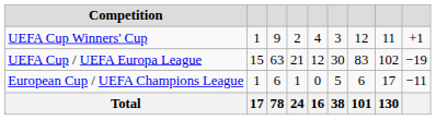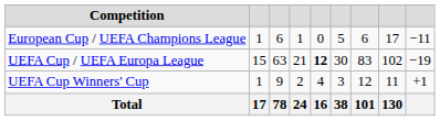 <table class="wikitable" style="text-align:center">
 <tr>
 <th style="background:#DCDCDC">Competition</th>
 <th style="background:#DCDCDC"></th>
 <th style="background:#DCDCDC"></th>
 <th style="background:#DCDCDC"></th>
 <th style="background:#DCDCDC"></th>
 <th style="background:#DCDCDC"></th>
 <th style="background:#DCDCDC"></th>
 <th style="background:#DCDCDC"></th>
 <th style="background:#DCDCDC"></th>
 </tr>
 <tr>
+<td align=left><a href='#'>European Cup</a> / <a href='#'>UEFA Champions League</a></td>
+<td>1</td>
+<td>6</td>
+<td>1</td>
+<td>0</td>
+<td>5</td>
+<td>6</td>
+<td>17</td>
+<td>−11</td>
+</tr>
+<tr>
+<td align=left><a href='#'>UEFA Cup</a> / <a href='#'>UEFA Europa League</a></td>
+<td>15</td>
+<td>63</td>
+<td>21</td>
+<td><strong>12</strong></td>
+<td>30</td>
+<td>83</td>
+<td>102</td>
+<td>−19</td>
+</tr>
+<tr>
 <td align=left><a href='#'>UEFA Cup Winners' Cup</a></td>
 <td>1</td>
 <td>9</td>
 <td>2</td>
 <td>4</td>
 <td>3</td>
 <td>12</td>
 <td>11</td>
 <td>+1</td>
-</tr>
-<tr>
-<td align=left><a href='#'>UEFA Cup</a> / <a href='#'>UEFA Europa League</a></td>
-<td>15</td>
-<td>63</td>
-<td>21</td>
-<td>12</td>
-<td>30</td>
-<td>83</td>
-<td>102</td>
-<td>−19</td>
-</tr>
-<tr>
-<td align=left><a href='#'>European Cup</a> / <a href='#'>UEFA Champions League</a></td>
-<td>1</td>
-<td>6</td>
-<td>1</td>
-<td>0</td>
-<td>5</td>
-<td>6</td>
-<td>17</td>
-<td>−11</td>
 </tr>
 <tr class="sortbottom">
 <th>Total</th>
 <th>17</th>
 <th>78</th>
 <th>24</th>
 <th>16</th>
 <th>38</th>
 <th>101</th>
 <th>130</th>
 <th></th>
 </tr>
 </table>
